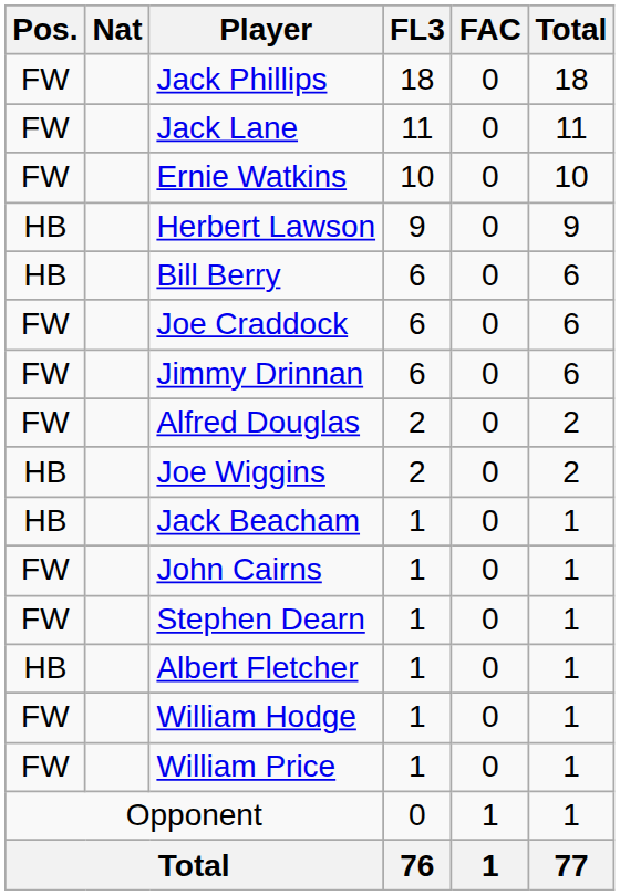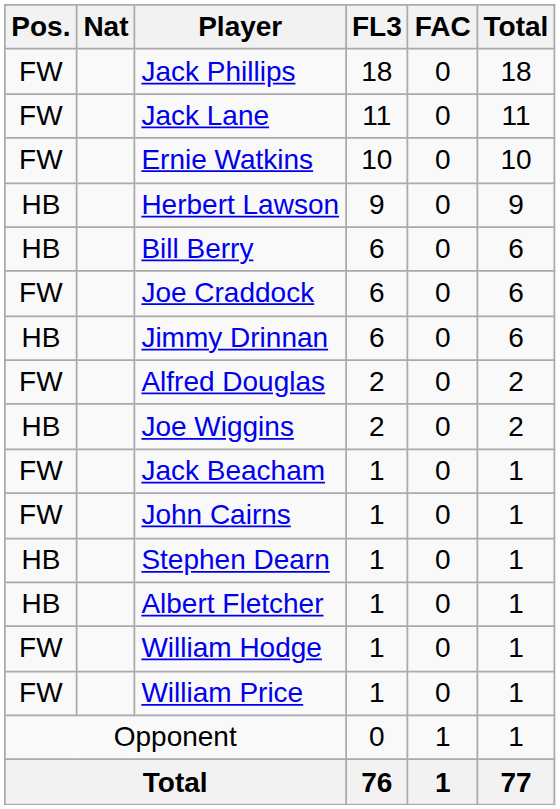 <table class="wikitable"  style="text-align:center; border:1px #aaa solid;">
 <tr>
 <th>Pos.</th>
 <th>Nat</th>
 <th>Player</th>
 <th>FL3</th>
 <th>FAC</th>
 <th>Total</th>
 </tr>
 <tr>
 <td>FW</td>
 <td></td>
 <td style="text-align:left;"><a href='#'>Jack Phillips</a></td>
 <td>18</td>
 <td>0</td>
 <td>18</td>
 </tr>
 <tr>
 <td>FW</td>
 <td></td>
 <td style="text-align:left;"><a href='#'>Jack Lane</a></td>
 <td>11</td>
 <td>0</td>
 <td>11</td>
 </tr>
 <tr>
 <td>FW</td>
 <td></td>
 <td style="text-align:left;"><a href='#'>Ernie Watkins</a></td>
 <td>10</td>
 <td>0</td>
 <td>10</td>
 </tr>
 <tr>
 <td>HB</td>
 <td></td>
 <td><a href='#'>Herbert Lawson</a></td>
 <td>9</td>
 <td>0</td>
 <td>9</td>
 </tr>
 <tr>
 <td>HB</td>
 <td></td>
 <td style="text-align:left;"><a href='#'>Bill Berry</a></td>
 <td>6</td>
 <td>0</td>
 <td>6</td>
 </tr>
 <tr>
 <td>FW</td>
 <td></td>
 <td style="text-align:left;"><a href='#'>Joe Craddock</a></td>
 <td>6</td>
 <td>0</td>
 <td>6</td>
 </tr>
 <tr>
-<td>FW</td>
+<td>HB</td>
 <td></td>
 <td style="text-align:left;"><a href='#'>Jimmy Drinnan</a></td>
 <td>6</td>
 <td>0</td>
 <td>6</td>
 </tr>
 <tr>
 <td>FW</td>
 <td></td>
 <td style="text-align:left;"><a href='#'>Alfred Douglas</a></td>
 <td>2</td>
 <td>0</td>
 <td>2</td>
 </tr>
 <tr>
 <td>HB</td>
 <td></td>
 <td style="text-align:left;"><a href='#'>Joe Wiggins</a></td>
 <td>2</td>
 <td>0</td>
 <td>2</td>
 </tr>
 <tr>
-<td>HB</td>
+<td>FW</td>
 <td></td>
 <td style="text-align:left;"><a href='#'>Jack Beacham</a></td>
 <td>1</td>
 <td>0</td>
 <td>1</td>
 </tr>
 <tr>
 <td>FW</td>
 <td></td>
 <td style="text-align:left;"><a href='#'>John Cairns</a></td>
 <td>1</td>
 <td>0</td>
 <td>1</td>
 </tr>
 <tr>
-<td>FW</td>
+<td>HB</td>
 <td></td>
 <td style="text-align:left;"><a href='#'>Stephen Dearn</a></td>
 <td>1</td>
 <td>0</td>
 <td>1</td>
 </tr>
 <tr>
 <td>HB</td>
 <td></td>
 <td style="text-align:left;"><a href='#'>Albert Fletcher</a></td>
 <td>1</td>
 <td>0</td>
 <td>1</td>
 </tr>
 <tr>
 <td>FW</td>
 <td></td>
 <td style="text-align:left;"><a href='#'>William Hodge</a></td>
 <td>1</td>
 <td>0</td>
 <td>1</td>
 </tr>
 <tr>
 <td>FW</td>
 <td></td>
 <td style="text-align:left;"><a href='#'>William Price</a></td>
 <td>1</td>
 <td>0</td>
 <td>1</td>
 </tr>
 <tr>
 <td colspan="3">Opponent</td>
 <td>0</td>
 <td>1</td>
 <td>1</td>
 </tr>
 <tr>
 <th colspan="3">Total</th>
 <th>76</th>
 <th>1</th>
 <th>77</th>
 </tr>
 </table>
